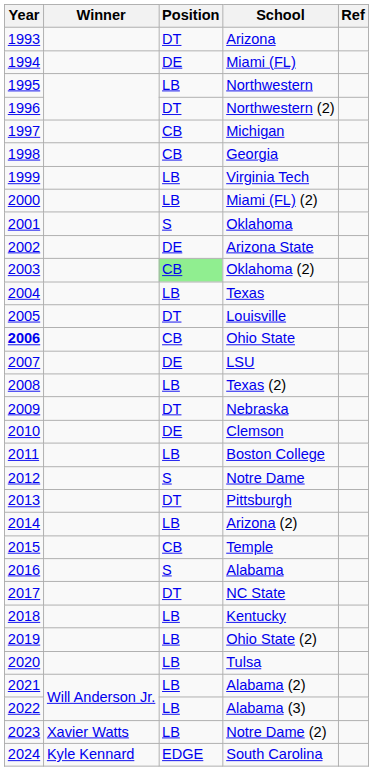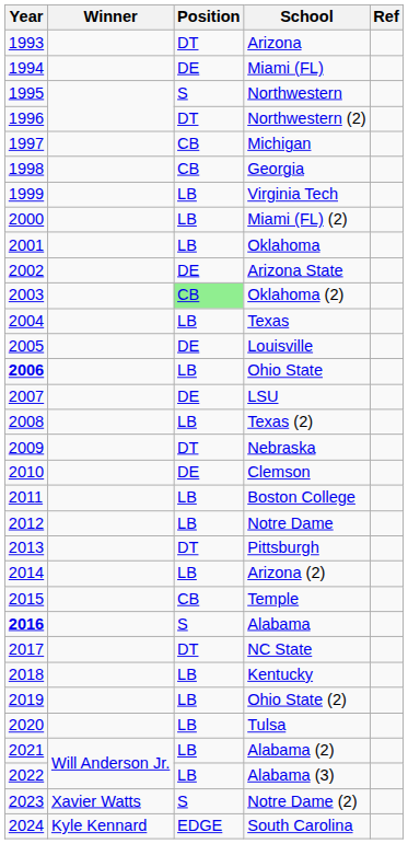 <table class="wikitable sortable">
 <tr>
 <th>Year</th>
 <th>Winner</th>
 <th>Position</th>
 <th>School</th>
 <th class="unsortable">Ref</th>
 </tr>
 <tr>
 <td><a href='#'>1993</a></td>
 <td></td>
 <td><a href='#'>DT</a></td>
 <td><a href='#'>Arizona</a></td>
 <td></td>
 </tr>
 <tr>
 <td><a href='#'>1994</a></td>
 <td></td>
 <td><a href='#'>DE</a></td>
 <td><a href='#'>Miami (FL)</a></td>
 <td></td>
 </tr>
 <tr>
 <td><a href='#'>1995</a></td>
 <td rowspan="2"></td>
-<td><a href='#'>LB</a></td>
+<td><a href='#'>S</a></td>
 <td><a href='#'>Northwestern</a></td>
 <td></td>
 </tr>
 <tr>
 <td><a href='#'>1996</a></td>
 <td><a href='#'>DT</a></td>
 <td><a href='#'>Northwestern</a> (2)</td>
 <td></td>
 </tr>
 <tr>
 <td><a href='#'>1997</a></td>
 <td></td>
 <td><a href='#'>CB</a></td>
 <td><a href='#'>Michigan</a></td>
 <td></td>
 </tr>
 <tr>
 <td><a href='#'>1998</a></td>
 <td></td>
 <td><a href='#'>CB</a></td>
 <td><a href='#'>Georgia</a></td>
 <td></td>
 </tr>
 <tr>
 <td><a href='#'>1999</a></td>
 <td></td>
 <td><a href='#'>LB</a></td>
 <td><a href='#'>Virginia Tech</a></td>
 <td></td>
 </tr>
 <tr>
 <td><a href='#'>2000</a></td>
 <td></td>
 <td><a href='#'>LB</a></td>
 <td><a href='#'>Miami (FL)</a> (2)</td>
 <td></td>
 </tr>
 <tr>
 <td><a href='#'>2001</a></td>
 <td></td>
-<td><a href='#'>S</a></td>
+<td><a href='#'>LB</a></td>
 <td><a href='#'>Oklahoma</a></td>
 <td></td>
 </tr>
 <tr>
 <td><a href='#'>2002</a></td>
 <td></td>
 <td><a href='#'>DE</a></td>
 <td><a href='#'>Arizona State</a></td>
 <td></td>
 </tr>
 <tr>
 <td><a href='#'>2003</a></td>
 <td></td>
 <td style="background: lightgreen;"><a href='#'>CB</a></td>
 <td><a href='#'>Oklahoma</a> (2)</td>
 <td></td>
 </tr>
 <tr>
 <td><a href='#'>2004</a></td>
 <td></td>
 <td><a href='#'>LB</a></td>
 <td><a href='#'>Texas</a></td>
 <td></td>
 </tr>
 <tr>
 <td><a href='#'>2005</a></td>
 <td></td>
-<td><a href='#'>DT</a></td>
+<td><a href='#'>DE</a></td>
 <td><a href='#'>Louisville</a></td>
 <td></td>
 </tr>
 <tr>
 <td><strong><a href='#'>2006</a></strong></td>
 <td></td>
-<td><a href='#'>CB</a></td>
+<td><a href='#'>LB</a></td>
 <td><a href='#'>Ohio State</a></td>
 <td></td>
 </tr>
 <tr>
 <td><a href='#'>2007</a></td>
 <td></td>
 <td><a href='#'>DE</a></td>
 <td><a href='#'>LSU</a></td>
 <td></td>
 </tr>
 <tr>
 <td><a href='#'>2008</a></td>
 <td></td>
 <td><a href='#'>LB</a></td>
 <td><a href='#'>Texas</a> (2)</td>
 <td></td>
 </tr>
 <tr>
 <td><a href='#'>2009</a></td>
 <td></td>
 <td><a href='#'>DT</a></td>
 <td><a href='#'>Nebraska</a></td>
 <td></td>
 </tr>
 <tr>
 <td><a href='#'>2010</a></td>
 <td></td>
 <td><a href='#'>DE</a></td>
 <td><a href='#'>Clemson</a></td>
 <td></td>
 </tr>
 <tr>
 <td><a href='#'>2011</a></td>
 <td></td>
 <td><a href='#'>LB</a></td>
 <td><a href='#'>Boston College</a></td>
 <td></td>
 </tr>
 <tr>
 <td><a href='#'>2012</a></td>
 <td></td>
-<td><a href='#'>S</a></td>
+<td><a href='#'>LB</a></td>
 <td><a href='#'>Notre Dame</a></td>
 <td></td>
 </tr>
 <tr>
 <td><a href='#'>2013</a></td>
 <td></td>
 <td><a href='#'>DT</a></td>
 <td><a href='#'>Pittsburgh</a></td>
 <td></td>
 </tr>
 <tr>
 <td><a href='#'>2014</a></td>
 <td></td>
 <td><a href='#'>LB</a></td>
 <td><a href='#'>Arizona</a> (2)</td>
 <td></td>
 </tr>
 <tr>
 <td><a href='#'>2015</a></td>
 <td></td>
 <td><a href='#'>CB</a></td>
 <td><a href='#'>Temple</a></td>
 <td></td>
 </tr>
 <tr>
-<td><a href='#'>2016</a></td>
+<td><strong><a href='#'>2016</a></strong></td>
 <td></td>
 <td><a href='#'>S</a></td>
 <td><a href='#'>Alabama</a></td>
 <td></td>
 </tr>
 <tr>
 <td><a href='#'>2017</a></td>
 <td></td>
 <td><a href='#'>DT</a></td>
 <td><a href='#'>NC State</a></td>
 <td></td>
 </tr>
 <tr>
 <td><a href='#'>2018</a></td>
 <td></td>
 <td><a href='#'>LB</a></td>
 <td><a href='#'>Kentucky</a></td>
 <td></td>
 </tr>
 <tr>
 <td><a href='#'>2019</a></td>
 <td></td>
 <td><a href='#'>LB</a></td>
 <td><a href='#'>Ohio State</a> (2)</td>
 <td></td>
 </tr>
 <tr>
 <td><a href='#'>2020</a></td>
 <td></td>
 <td><a href='#'>LB</a></td>
 <td><a href='#'>Tulsa</a></td>
 <td></td>
 </tr>
 <tr>
 <td><a href='#'>2021</a></td>
 <td rowspan="2"><a href='#'>Will Anderson Jr.</a></td>
 <td><a href='#'>LB</a></td>
 <td><a href='#'>Alabama</a> (2)</td>
 <td></td>
 </tr>
 <tr>
 <td><a href='#'>2022</a></td>
 <td><a href='#'>LB</a></td>
 <td><a href='#'>Alabama</a> (3)</td>
 <td></td>
 </tr>
 <tr>
 <td><a href='#'>2023</a></td>
 <td><a href='#'>Xavier Watts</a></td>
-<td><a href='#'>LB</a></td>
+<td><a href='#'>S</a></td>
 <td><a href='#'>Notre Dame</a> (2)</td>
 <td></td>
 </tr>
 <tr>
 <td><a href='#'>2024</a></td>
 <td><a href='#'>Kyle Kennard</a></td>
 <td><a href='#'>EDGE</a></td>
 <td><a href='#'>South Carolina</a></td>
 <td></td>
 </tr>
 </table>
